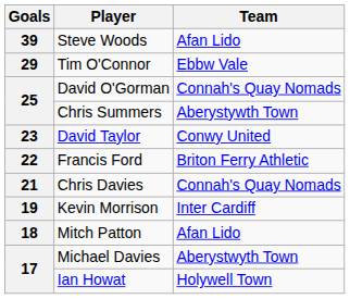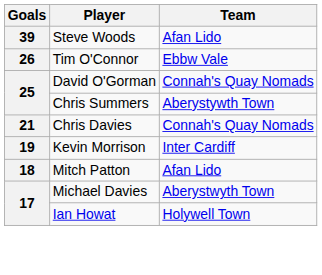 <table class="wikitable">
 <tr>
 <th>Goals</th>
 <th>Player</th>
 <th>Team</th>
 </tr>
 <tr>
 <th>39</th>
 <td>Steve Woods</td>
 <td><a href='#'>Afan Lido</a></td>
 </tr>
 <tr>
-<th>29</th>
+<th>26</th>
 <td>Tim O'Connor</td>
 <td><a href='#'>Ebbw Vale</a></td>
 </tr>
 <tr>
 <th rowspan=2>25</th>
 <td>David O'Gorman</td>
 <td><a href='#'>Connah's Quay Nomads</a></td>
 </tr>
 <tr>
 <td>Chris Summers</td>
 <td><a href='#'>Aberystywth Town</a></td>
-</tr>
-<tr>
-<th>23</th>
-<td><a href='#'>David Taylor</a></td>
-<td><a href='#'>Conwy United</a></td>
-</tr>
-<tr>
-<th>22</th>
-<td>Francis Ford</td>
-<td><a href='#'>Briton Ferry Athletic</a></td>
 </tr>
 <tr>
 <th>21</th>
 <td>Chris Davies</td>
 <td><a href='#'>Connah's Quay Nomads</a></td>
 </tr>
 <tr>
 <th>19</th>
 <td>Kevin Morrison</td>
 <td><a href='#'>Inter Cardiff</a></td>
 </tr>
 <tr>
 <th>18</th>
 <td>Mitch Patton</td>
 <td><a href='#'>Afan Lido</a></td>
 </tr>
 <tr>
 <th rowspan=2>17</th>
 <td>Michael Davies</td>
 <td><a href='#'>Aberystwyth Town</a></td>
 </tr>
 <tr>
 <td><a href='#'>Ian Howat</a></td>
 <td><a href='#'>Holywell Town</a></td>
 </tr>
 </table>
